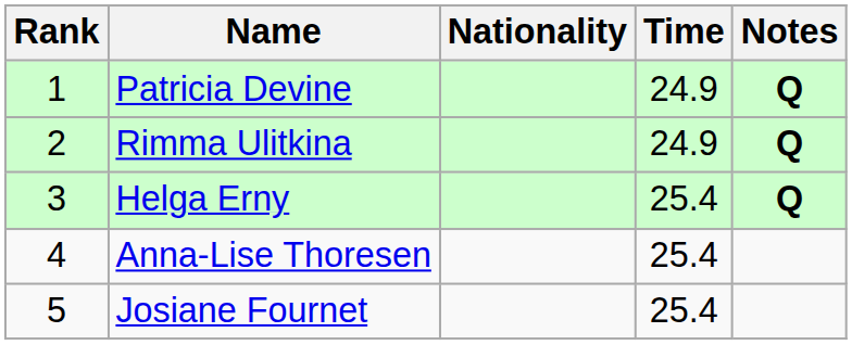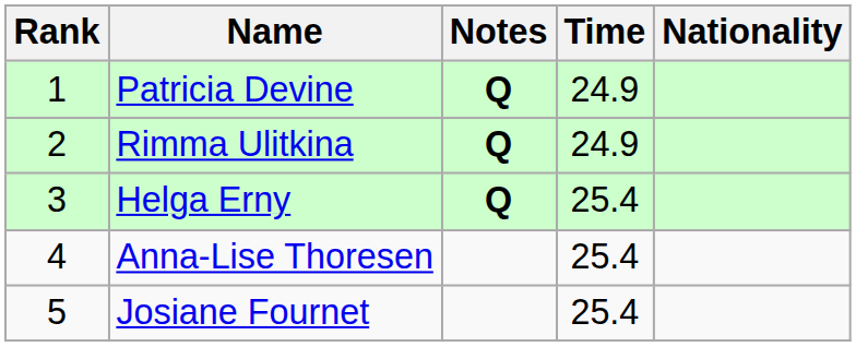 <table class="wikitable sortable" style="text-align:center">
 <tr>
 <th>Rank</th>
 <th>Name</th>
+<th>Notes</th>
+<th>Time</th>
 <th>Nationality</th>
-<th>Time</th>
-<th>Notes</th>
 </tr>
 <tr bgcolor=ccffcc>
 <td>1</td>
 <td align=left><a href='#'>Patricia Devine</a></td>
+<td><strong>Q</strong></td>
+<td>24.9</td>
 <td align=left></td>
-<td>24.9</td>
-<td><strong>Q</strong></td>
 </tr>
 <tr bgcolor=ccffcc>
 <td>2</td>
 <td align=left><a href='#'>Rimma Ulitkina</a></td>
+<td><strong>Q</strong></td>
+<td>24.9</td>
 <td align=left></td>
-<td>24.9</td>
-<td><strong>Q</strong></td>
 </tr>
 <tr bgcolor=ccffcc>
 <td>3</td>
 <td align=left><a href='#'>Helga Erny</a></td>
+<td><strong>Q</strong></td>
+<td>25.4</td>
 <td align=left></td>
-<td>25.4</td>
-<td><strong>Q</strong></td>
 </tr>
 <tr>
 <td>4</td>
 <td align=left><a href='#'>Anna-Lise Thoresen</a></td>
+<td></td>
+<td>25.4</td>
 <td align=left></td>
-<td>25.4</td>
-<td></td>
 </tr>
 <tr>
 <td>5</td>
 <td align=left><a href='#'>Josiane Fournet</a></td>
+<td></td>
+<td>25.4</td>
 <td align=left></td>
-<td>25.4</td>
-<td></td>
 </tr>
 </table>
